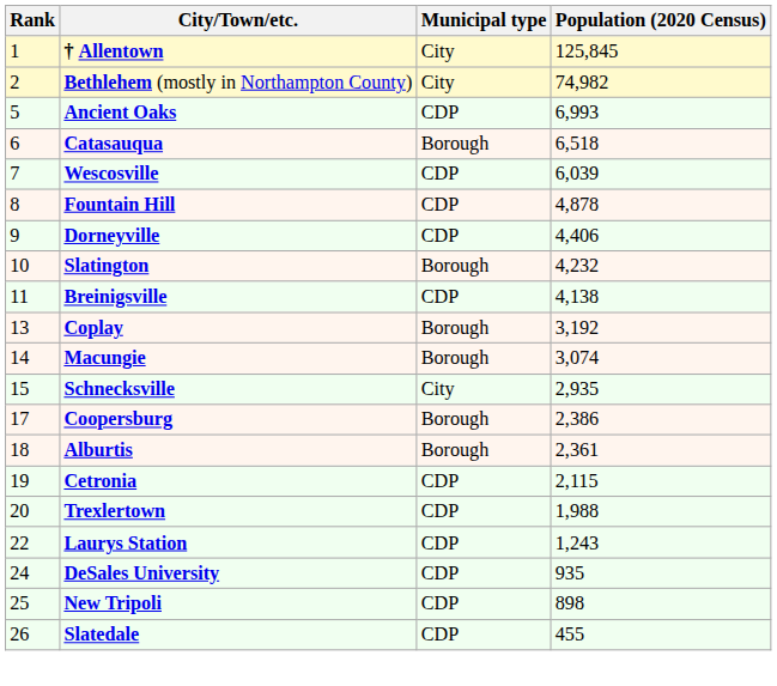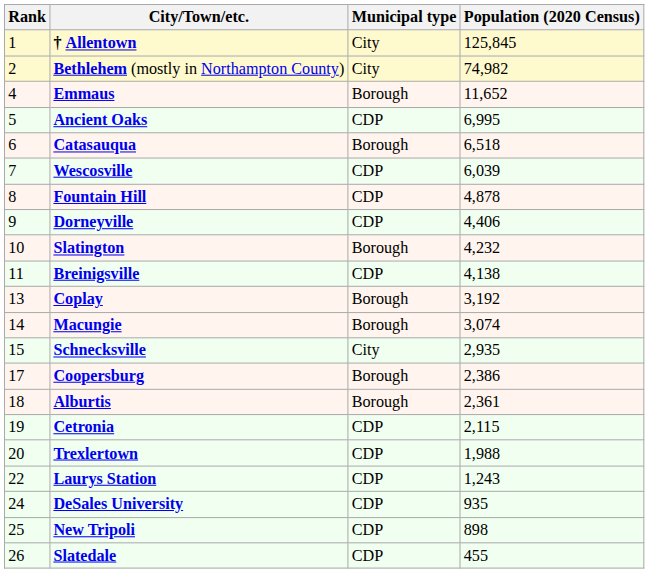 <table class="wikitable sortable">
 <tr>
 <th>Rank</th>
 <th>City/Town/etc.</th>
 <th>Municipal type</th>
 <th>Population (2020 Census)</th>
 </tr>
 <tr style="background-color:#FFFACD;">
 <td>1</td>
 <td><strong>†</strong> <strong><a href='#'>Allentown</a></strong></td>
 <td>City</td>
 <td>125,845</td>
 </tr>
 <tr style="background-color:#FFFACD;">
 <td>2</td>
 <td><strong><a href='#'>Bethlehem</a></strong> (mostly in <a href='#'>Northampton County</a>)</td>
 <td>City</td>
 <td>74,982</td>
 </tr>
+<tr style="background-color:#FFF5EE;">
+<td>4</td>
+<td><strong><a href='#'>Emmaus</a></strong></td>
+<td>Borough</td>
+<td>11,652</td>
+</tr>
 <tr style="background-color:#F0FFF0;">
 <td>5</td>
 <td><strong><a href='#'>Ancient Oaks</a></strong></td>
 <td>CDP</td>
-<td>6,993</td>
+<td>6,995</td>
 </tr>
 <tr style="background-color:#FFF5EE;">
 <td>6</td>
 <td><strong><a href='#'>Catasauqua</a></strong></td>
 <td>Borough</td>
 <td>6,518</td>
 </tr>
 <tr style="background-color:#F0FFF0;">
 <td>7</td>
 <td><strong><a href='#'>Wescosville</a></strong></td>
 <td>CDP</td>
 <td>6,039</td>
 </tr>
 <tr style="background-color:#FFF5EE;">
 <td>8</td>
 <td><strong><a href='#'>Fountain Hill</a></strong></td>
 <td>CDP</td>
 <td>4,878</td>
 </tr>
 <tr style="background-color:#F0FFF0;">
 <td>9</td>
 <td><strong><a href='#'>Dorneyville</a></strong></td>
 <td>CDP</td>
 <td>4,406</td>
 </tr>
 <tr style="background-color:#FFF5EE;">
 <td>10</td>
 <td><strong><a href='#'>Slatington</a></strong></td>
 <td>Borough</td>
 <td>4,232</td>
 </tr>
 <tr style="background-color:#F0FFF0;">
 <td>11</td>
 <td><strong><a href='#'>Breinigsville</a></strong></td>
 <td>CDP</td>
 <td>4,138</td>
 </tr>
 <tr style="background-color:#FFF5EE;">
 <td>13</td>
 <td><strong><a href='#'>Coplay</a></strong></td>
 <td>Borough</td>
 <td>3,192</td>
 </tr>
 <tr style="background-color:#FFF5EE;">
 <td>14</td>
 <td><strong><a href='#'>Macungie</a></strong></td>
 <td>Borough</td>
 <td>3,074</td>
 </tr>
 <tr style="background-color:#F0FFF0;">
 <td>15</td>
 <td><strong><a href='#'>Schnecksville</a></strong></td>
 <td>City</td>
 <td>2,935</td>
 </tr>
 <tr style="background-color:#FFF5EE;">
 <td>17</td>
 <td><strong><a href='#'>Coopersburg</a></strong></td>
 <td>Borough</td>
 <td>2,386</td>
 </tr>
 <tr style="background-color:#FFF5EE;">
 <td>18</td>
 <td><strong><a href='#'>Alburtis</a></strong></td>
 <td>Borough</td>
 <td>2,361</td>
 </tr>
 <tr style="background-color:#F0FFF0;">
 <td>19</td>
 <td><strong><a href='#'>Cetronia</a></strong></td>
 <td>CDP</td>
 <td>2,115</td>
 </tr>
 <tr style="background-color:#F0FFF0;">
 <td>20</td>
 <td><strong><a href='#'>Trexlertown</a></strong></td>
 <td>CDP</td>
 <td>1,988</td>
 </tr>
 <tr style="background-color:#F0FFF0;">
 <td>22</td>
 <td><strong><a href='#'>Laurys Station</a></strong></td>
 <td>CDP</td>
 <td>1,243</td>
 </tr>
 <tr style="background-color:#F0FFF0;">
 <td>24</td>
 <td><strong><a href='#'>DeSales University</a></strong></td>
 <td>CDP</td>
 <td>935</td>
 </tr>
 <tr style="background-color:#F0FFF0;">
 <td>25</td>
 <td><strong><a href='#'>New Tripoli</a></strong></td>
 <td>CDP</td>
 <td>898</td>
 </tr>
 <tr style="background-color:#F0FFF0;">
 <td>26</td>
 <td><strong><a href='#'>Slatedale</a></strong></td>
 <td>CDP</td>
 <td>455</td>
 </tr>
 </table>
